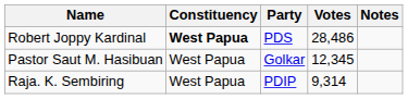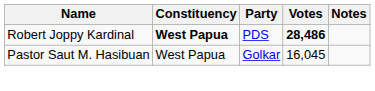 <table class="wikitable sortable">
 <tr>
 <th>Name</th>
 <th>Constituency</th>
 <th>Party</th>
 <th>Votes</th>
 <th>Notes</th>
 </tr>
 <tr>
 <td>Robert Joppy Kardinal</td>
 <td><strong>West Papua</strong></td>
 <td><a href='#'>PDS</a></td>
-<td>28,486</td>
+<td><strong>28,486</strong></td>
 <td></td>
 </tr>
 <tr>
 <td>Pastor Saut M. Hasibuan</td>
 <td>West Papua</td>
 <td><a href='#'>Golkar</a></td>
-<td>12,345</td>
-<td></td>
-</tr>
-<tr>
-<td>Raja. K. Sembiring</td>
-<td>West Papua</td>
-<td><a href='#'>PDIP</a></td>
-<td>9,314</td>
+<td>16,045</td>
 <td></td>
 </tr>
 </table>
